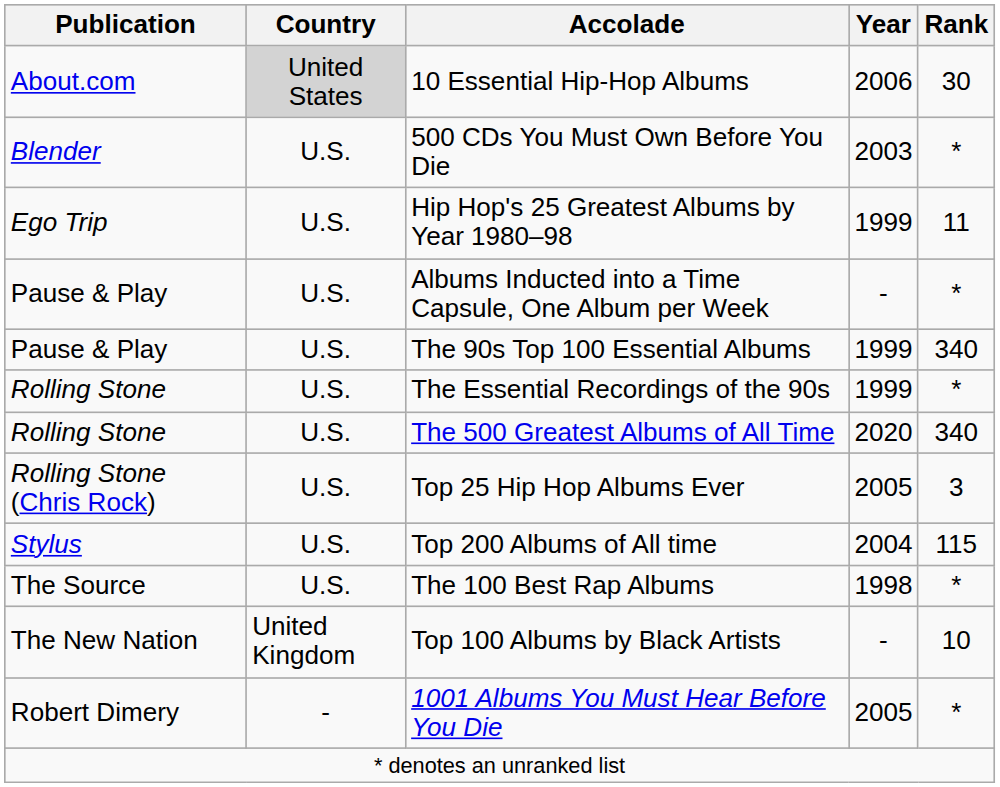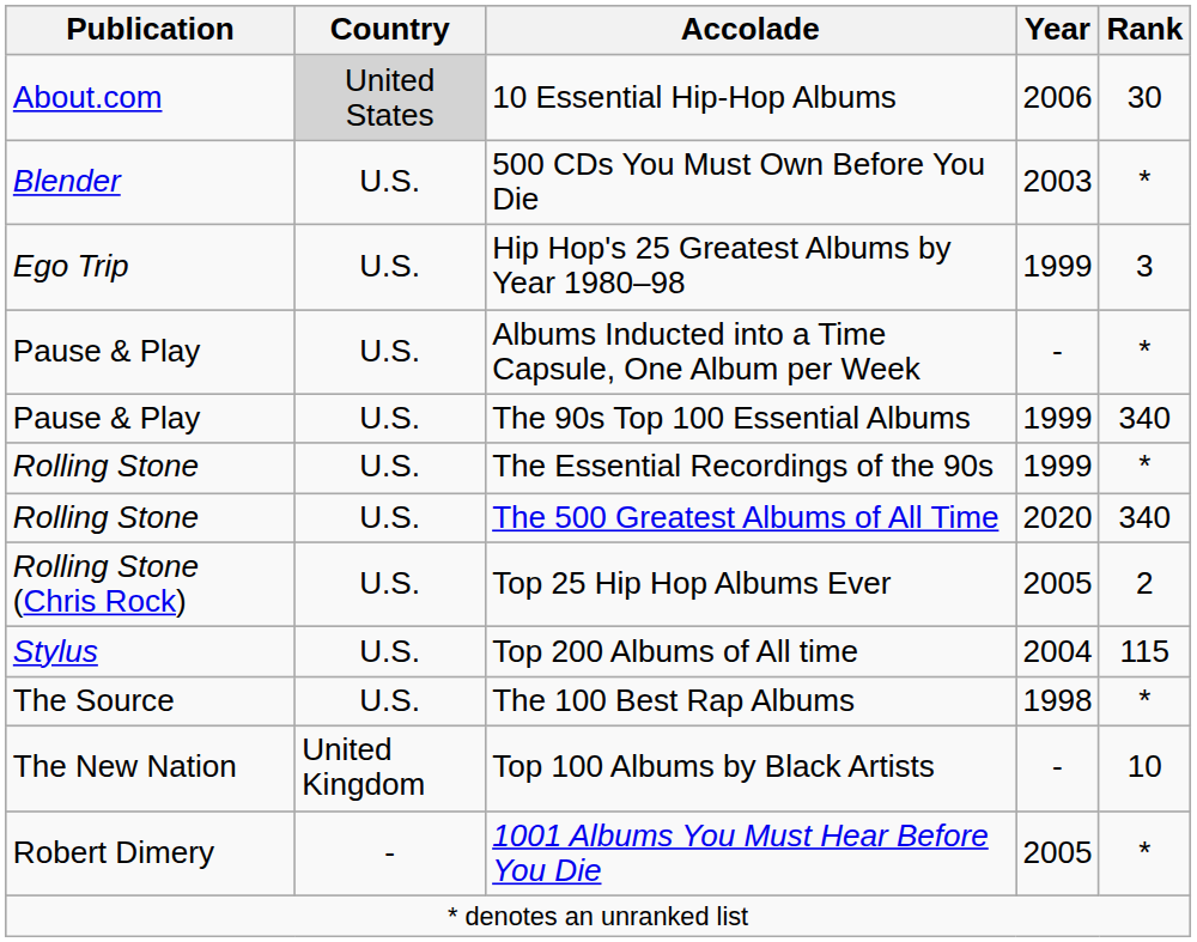 <table class="wikitable">
 <tr>
 <th>Publication</th>
 <th>Country</th>
 <th>Accolade</th>
 <th>Year</th>
 <th>Rank</th>
 </tr>
 <tr>
 <td><a href='#'>About.com</a></td>
 <td style="background: lightgrey; text-align:center;">United States</td>
 <td>10 Essential Hip-Hop Albums</td>
 <td>2006</td>
 <td style="text-align:center;">30</td>
 </tr>
 <tr>
 <td><em><a href='#'>Blender</a></em></td>
 <td style="text-align:center;">U.S.</td>
 <td>500 CDs You Must Own Before You Die</td>
 <td>2003</td>
 <td style="text-align:center;">*</td>
 </tr>
 <tr>
 <td><em>Ego Trip</em></td>
 <td style="text-align:center;">U.S.</td>
 <td>Hip Hop's 25 Greatest Albums by Year 1980–98</td>
 <td>1999</td>
-<td style="text-align:center;">11</td>
+<td style="text-align:center;">3</td>
 </tr>
 <tr>
 <td>Pause & Play</td>
 <td style="text-align:center;">U.S.</td>
 <td>Albums Inducted into a Time Capsule, One Album per Week</td>
 <td style="text-align:center;">-</td>
 <td style="text-align:center;">*</td>
 </tr>
 <tr>
 <td>Pause & Play</td>
 <td style="text-align:center;">U.S.</td>
 <td>The 90s Top 100 Essential Albums</td>
 <td>1999</td>
 <td style="text-align:center;">340</td>
 </tr>
 <tr>
 <td><em>Rolling Stone</em></td>
 <td style="text-align:center;">U.S.</td>
 <td>The Essential Recordings of the 90s</td>
 <td>1999</td>
 <td style="text-align:center;">*</td>
 </tr>
 <tr>
 <td><em>Rolling Stone</em></td>
 <td style="text-align:center;">U.S.</td>
 <td><a href='#'>The 500 Greatest Albums of All Time</a></td>
 <td>2020</td>
 <td style="text-align:center;">340</td>
 </tr>
 <tr>
 <td><em>Rolling Stone</em> (<a href='#'>Chris Rock</a>)</td>
 <td style="text-align:center;">U.S.</td>
 <td>Top 25 Hip Hop Albums Ever</td>
 <td>2005</td>
-<td style="text-align:center;">3</td>
+<td style="text-align:center;">2</td>
 </tr>
 <tr>
 <td><em><a href='#'>Stylus</a></em></td>
 <td style="text-align:center;">U.S.</td>
 <td>Top 200 Albums of All time</td>
 <td>2004</td>
 <td style="text-align:center;">115</td>
 </tr>
 <tr>
 <td>The Source</td>
 <td style="text-align:center;">U.S.</td>
 <td>The 100 Best Rap Albums</td>
 <td>1998</td>
 <td style="text-align:center;">*</td>
 </tr>
 <tr>
 <td>The New Nation</td>
 <td>United Kingdom</td>
 <td>Top 100 Albums by Black Artists</td>
 <td style="text-align:center;">-</td>
 <td style="text-align:center;">10</td>
 </tr>
 <tr>
 <td>Robert Dimery</td>
 <td style="text-align:center;">-</td>
 <td><em><a href='#'>1001 Albums You Must Hear Before You Die</a></em></td>
 <td>2005</td>
 <td style="text-align:center;">*</td>
 </tr>
 <tr>
 <td colspan="5" style="text-align:center; font-size:10pt;">* denotes an unranked list</td>
 </tr>
 </table>
